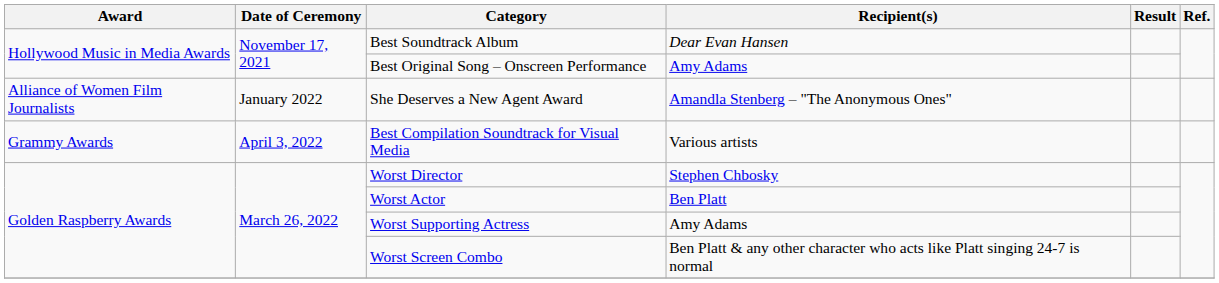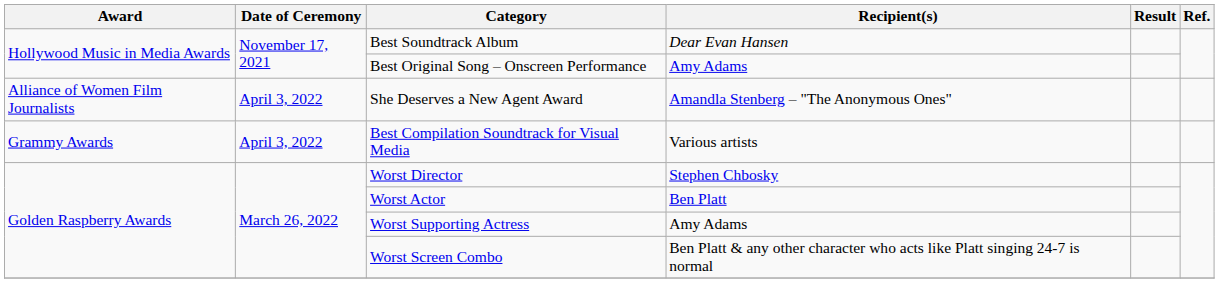 <table class="wikitable sortable">
 <tr>
 <th>Award</th>
 <th>Date of Ceremony</th>
 <th>Category</th>
 <th>Recipient(s)</th>
 <th>Result</th>
 <th>Ref.</th>
 </tr>
 <tr>
 <td rowspan="2"><a href='#'>Hollywood Music in Media Awards</a></td>
 <td rowspan="2"><a href='#'>November 17, 2021</a></td>
 <td>Best Soundtrack Album</td>
 <td><em>Dear Evan Hansen</em></td>
 <td></td>
 <td rowspan="2"></td>
 </tr>
 <tr>
 <td>Best Original Song – Onscreen Performance</td>
 <td><a href='#'>Amy Adams</a></td>
 <td></td>
 </tr>
 <tr>
 <td><a href='#'>Alliance of Women Film Journalists</a></td>
-<td>January 2022</td>
+<td><a href='#'>April 3, 2022</a></td>
 <td>She Deserves a New Agent Award</td>
 <td><a href='#'>Amandla Stenberg</a> – "The Anonymous Ones"</td>
 <td></td>
 <td></td>
 </tr>
 <tr>
 <td><a href='#'>Grammy Awards</a></td>
 <td><a href='#'>April 3, 2022</a></td>
 <td><a href='#'>Best Compilation Soundtrack for Visual Media</a></td>
 <td>Various artists</td>
 <td></td>
 <td></td>
 </tr>
 <tr>
 <td rowspan="4"><a href='#'>Golden Raspberry Awards</a></td>
 <td rowspan="4"><a href='#'>March 26, 2022</a></td>
 <td><a href='#'>Worst Director</a></td>
 <td><a href='#'>Stephen Chbosky</a></td>
 <td></td>
 <td rowspan="4"></td>
 </tr>
 <tr>
 <td><a href='#'>Worst Actor</a></td>
 <td><a href='#'>Ben Platt</a></td>
 <td></td>
 </tr>
 <tr>
 <td><a href='#'>Worst Supporting Actress</a></td>
 <td>Amy Adams</td>
 <td></td>
 </tr>
 <tr>
 <td><a href='#'>Worst Screen Combo</a></td>
 <td>Ben Platt & any other character who acts like Platt singing 24-7 is normal</td>
 <td></td>
 </tr>
 <tr>
 </tr>
 </table>
